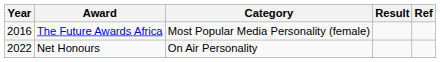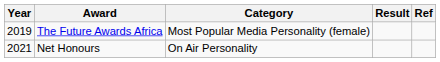 <table class="wikitable">
 <tr>
 <th>Year</th>
 <th>Award</th>
 <th>Category</th>
 <th>Result</th>
 <th>Ref</th>
 </tr>
 <tr>
-<td>2016</td>
+<td>2019</td>
 <td><a href='#'>The Future Awards Africa</a></td>
 <td>Most Popular Media Personality (female)</td>
 <td></td>
 <td></td>
 </tr>
 <tr>
-<td>2022</td>
+<td>2021</td>
 <td>Net Honours</td>
 <td>On Air Personality</td>
 <td></td>
 <td></td>
 </tr>
 </table>
